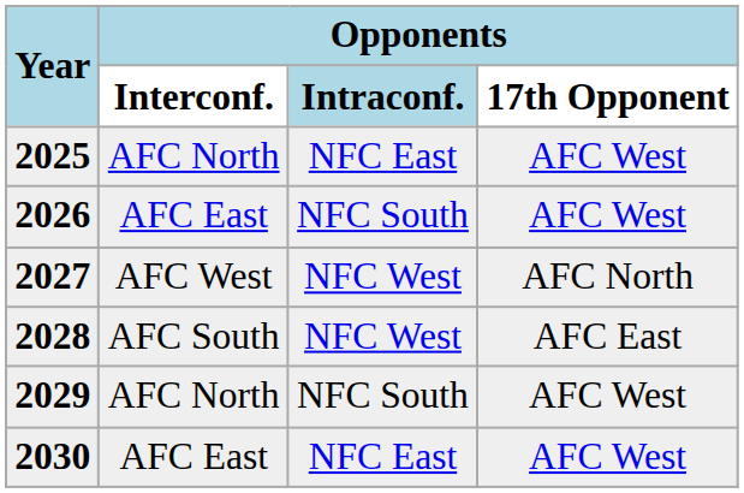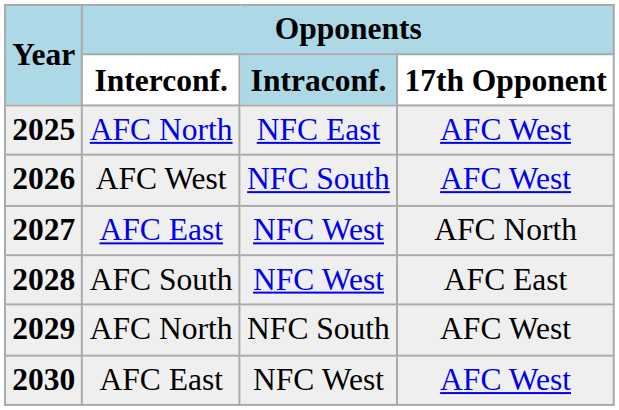 <table class="wikitable" style="text-align:center;">
 <tr>
 <th rowspan=2 style=background:lightblue>Year</th>
 <th colspan="3" style=background:lightblue>Opponents</th>
 </tr>
 <tr>
 <th style=background:white>Interconf.</th>
 <th style=background:lightblue>Intraconf.</th>
 <th style=background:white>17th Opponent</th>
 </tr>
 <tr style="background:#efefef;">
 <td><strong>2025</strong></td>
 <td><a href='#'>AFC North</a></td>
 <td><a href='#'>NFC East</a></td>
 <td><a href='#'>AFC West</a><br></td>
 </tr>
 <tr style="background:#efefef;">
 <td><strong>2026</strong></td>
-<td><a href='#'>AFC East</a></td>
+<td>AFC West</td>
 <td><a href='#'>NFC South</a></td>
 <td><a href='#'>AFC West</a><br></td>
 </tr>
 <tr style="background:#efefef;">
 <td><strong>2027</strong></td>
-<td>AFC West</td>
+<td><a href='#'>AFC East</a></td>
 <td><a href='#'>NFC West</a></td>
 <td>AFC North<br></td>
 </tr>
 <tr style="background:#efefef;">
 <td><strong>2028</strong></td>
 <td>AFC South</td>
 <td><a href='#'>NFC West</a></td>
 <td>AFC East<br></td>
 </tr>
 <tr style="background:#efefef;">
 <td><strong>2029</strong></td>
 <td>AFC North</td>
 <td>NFC South</td>
 <td>AFC West<br></td>
 </tr>
 <tr style="background:#efefef;">
 <td><strong>2030</strong></td>
 <td>AFC East</td>
-<td><a href='#'>NFC East</a></td>
+<td>NFC West</td>
 <td><a href='#'>AFC West</a><br></td>
 </tr>
 </table>
